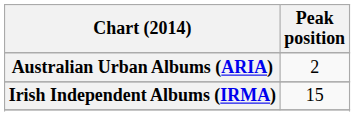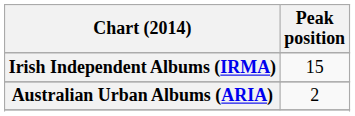 <table class="wikitable plainrowheaders sortable" style="text-align:center">
 <tr>
 <th scope="col">Chart (2014)</th>
 <th scope="col">Peak<br>position</th>
 </tr>
 <tr>
 </tr>
 <tr>
-<th scope="row">Australian Urban Albums (<a href='#'>ARIA</a>)</th>
-<td>2</td>
+<th scope="row">Irish Independent Albums (<a href='#'>IRMA</a>)</th>
+<td>15</td>
 </tr>
 <tr>
 </tr>
 <tr>
 </tr>
 <tr>
-<th scope="row">Irish Independent Albums (<a href='#'>IRMA</a>)</th>
-<td>15</td>
+<th scope="row">Australian Urban Albums (<a href='#'>ARIA</a>)</th>
+<td>2</td>
 </tr>
 <tr>
 </tr>
 <tr>
 </tr>
 <tr>
 </tr>
 <tr>
 </tr>
 <tr>
 </tr>
 <tr>
 </tr>
 <tr>
 </tr>
 </table>
